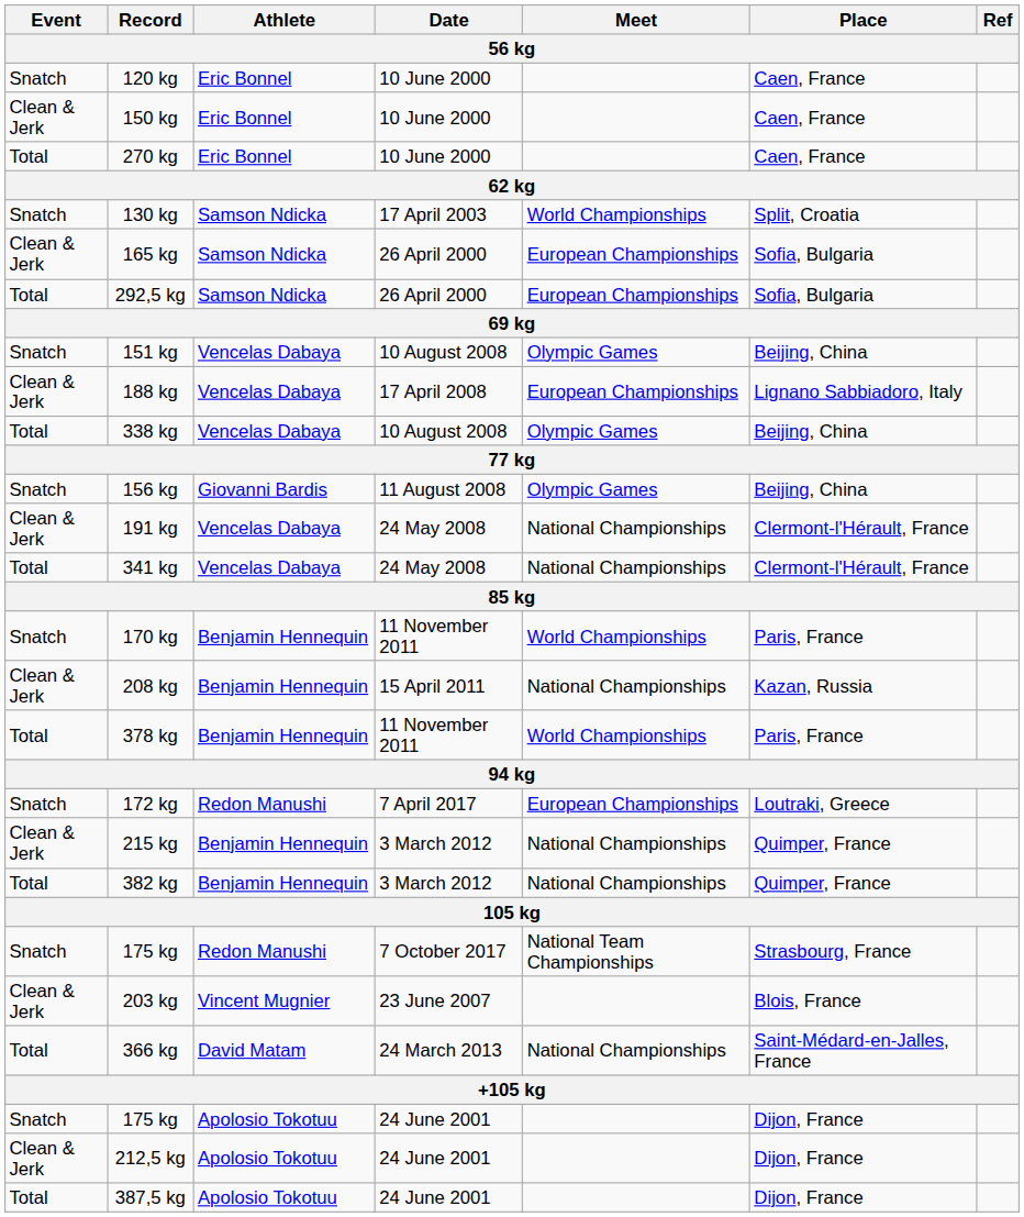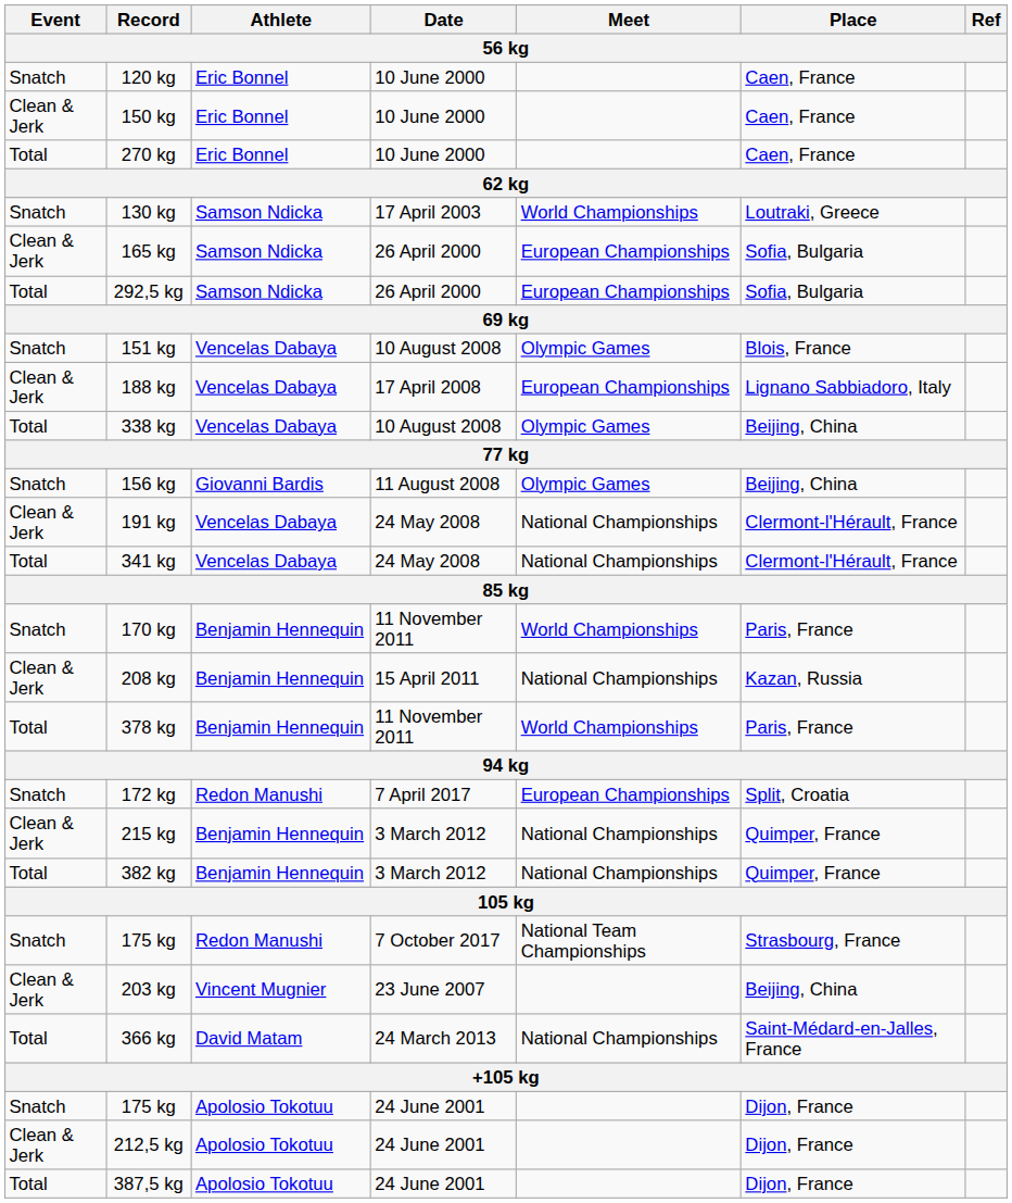 <table class="wikitable" style="font-size:95%; width: 95%;">
 <tr>
 <th width=9%>Event</th>
 <th width=6%>Record</th>
 <th width=16%>Athlete</th>
 <th width=13%>Date</th>
 <th width=20%>Meet</th>
 <th width=20%>Place</th>
 <th width=3%>Ref</th>
 </tr>
 <tr bgcolor="#DDDDDD">
 <th colspan="7">56 kg</th>
 </tr>
 <tr>
 <td>Snatch</td>
 <td align=center>120 kg</td>
 <td><a href='#'>Eric Bonnel</a></td>
 <td>10 June 2000</td>
 <td></td>
 <td><a href='#'>Caen</a>, France</td>
 <td></td>
 </tr>
 <tr>
 <td>Clean & Jerk</td>
 <td align=center>150 kg</td>
 <td><a href='#'>Eric Bonnel</a></td>
 <td>10 June 2000</td>
 <td></td>
 <td><a href='#'>Caen</a>, France</td>
 <td></td>
 </tr>
 <tr>
 <td>Total</td>
 <td align=center>270 kg</td>
 <td><a href='#'>Eric Bonnel</a></td>
 <td>10 June 2000</td>
 <td></td>
 <td><a href='#'>Caen</a>, France</td>
 <td></td>
 </tr>
 <tr bgcolor="#DDDDDD">
 <th colspan="7">62 kg</th>
 </tr>
 <tr>
 <td>Snatch</td>
 <td align=center>130 kg</td>
 <td><a href='#'>Samson Ndicka</a></td>
 <td>17 April 2003</td>
 <td><a href='#'>World Championships</a></td>
-<td><a href='#'>Split</a>, Croatia</td>
+<td><a href='#'>Loutraki</a>, Greece</td>
 <td></td>
 </tr>
 <tr>
 <td>Clean & Jerk</td>
 <td align=center>165 kg</td>
 <td><a href='#'>Samson Ndicka</a></td>
 <td>26 April 2000</td>
 <td><a href='#'>European Championships</a></td>
 <td><a href='#'>Sofia</a>, Bulgaria</td>
 <td></td>
 </tr>
 <tr>
 <td>Total</td>
 <td align=center>292,5 kg</td>
 <td><a href='#'>Samson Ndicka</a></td>
 <td>26 April 2000</td>
 <td><a href='#'>European Championships</a></td>
 <td><a href='#'>Sofia</a>, Bulgaria</td>
 <td></td>
 </tr>
 <tr bgcolor="#DDDDDD">
 <th colspan="7">69 kg</th>
 </tr>
 <tr>
 <td>Snatch</td>
 <td align=center>151 kg</td>
 <td><a href='#'>Vencelas Dabaya</a></td>
 <td>10 August 2008</td>
 <td><a href='#'>Olympic Games</a></td>
-<td><a href='#'>Beijing</a>, China</td>
+<td><a href='#'>Blois</a>, France</td>
 <td></td>
 </tr>
 <tr>
 <td>Clean & Jerk</td>
 <td align=center>188 kg</td>
 <td><a href='#'>Vencelas Dabaya</a></td>
 <td>17 April 2008</td>
 <td><a href='#'>European Championships</a></td>
 <td><a href='#'>Lignano Sabbiadoro</a>, Italy</td>
 <td></td>
 </tr>
 <tr>
 <td>Total</td>
 <td align=center>338 kg</td>
 <td><a href='#'>Vencelas Dabaya</a></td>
 <td>10 August 2008</td>
 <td><a href='#'>Olympic Games</a></td>
 <td><a href='#'>Beijing</a>, China</td>
 <td></td>
 </tr>
 <tr bgcolor="#DDDDDD">
 <th colspan="7">77 kg</th>
 </tr>
 <tr>
 <td>Snatch</td>
 <td align=center>156 kg</td>
 <td><a href='#'>Giovanni Bardis</a></td>
 <td>11 August 2008</td>
 <td><a href='#'>Olympic Games</a></td>
 <td><a href='#'>Beijing</a>, China</td>
 <td></td>
 </tr>
 <tr>
 <td>Clean & Jerk</td>
 <td align=center>191 kg</td>
 <td><a href='#'>Vencelas Dabaya</a></td>
 <td>24 May 2008</td>
 <td>National Championships</td>
 <td><a href='#'>Clermont-l'Hérault</a>, France</td>
 <td></td>
 </tr>
 <tr>
 <td>Total</td>
 <td align=center>341 kg</td>
 <td><a href='#'>Vencelas Dabaya</a></td>
 <td>24 May 2008</td>
 <td>National Championships</td>
 <td><a href='#'>Clermont-l'Hérault</a>, France</td>
 <td></td>
 </tr>
 <tr bgcolor="#DDDDDD">
 <th colspan="7">85 kg</th>
 </tr>
 <tr>
 <td>Snatch</td>
 <td align=center>170 kg</td>
 <td><a href='#'>Benjamin Hennequin</a></td>
 <td>11 November 2011</td>
 <td><a href='#'>World Championships</a></td>
 <td><a href='#'>Paris</a>, France</td>
 <td></td>
 </tr>
 <tr>
 <td>Clean & Jerk</td>
 <td align=center>208 kg</td>
 <td><a href='#'>Benjamin Hennequin</a></td>
 <td>15 April 2011</td>
 <td>National Championships</td>
 <td><a href='#'>Kazan</a>, Russia</td>
 <td></td>
 </tr>
 <tr>
 <td>Total</td>
 <td align=center>378 kg</td>
 <td><a href='#'>Benjamin Hennequin</a></td>
 <td>11 November 2011</td>
 <td><a href='#'>World Championships</a></td>
 <td><a href='#'>Paris</a>, France</td>
 <td></td>
 </tr>
 <tr bgcolor="#DDDDDD">
 <th colspan="7">94 kg</th>
 </tr>
 <tr>
 <td>Snatch</td>
 <td align=center>172 kg</td>
 <td><a href='#'>Redon Manushi</a></td>
 <td>7 April 2017</td>
 <td><a href='#'>European Championships</a></td>
-<td><a href='#'>Loutraki</a>, Greece</td>
+<td><a href='#'>Split</a>, Croatia</td>
 <td></td>
 </tr>
 <tr>
 <td>Clean & Jerk</td>
 <td align=center>215 kg</td>
 <td><a href='#'>Benjamin Hennequin</a></td>
 <td>3 March 2012</td>
 <td>National Championships</td>
 <td><a href='#'>Quimper</a>, France</td>
 <td></td>
 </tr>
 <tr>
 <td>Total</td>
 <td align=center>382 kg</td>
 <td><a href='#'>Benjamin Hennequin</a></td>
 <td>3 March 2012</td>
 <td>National Championships</td>
 <td><a href='#'>Quimper</a>, France</td>
 <td></td>
 </tr>
 <tr bgcolor="#DDDDDD">
 <th colspan="7">105 kg</th>
 </tr>
 <tr>
 <td>Snatch</td>
 <td align=center>175 kg</td>
 <td><a href='#'>Redon Manushi</a></td>
 <td>7 October 2017</td>
 <td>National Team Championships</td>
 <td><a href='#'>Strasbourg</a>, France</td>
 <td></td>
 </tr>
 <tr>
 <td>Clean & Jerk</td>
 <td align=center>203 kg</td>
 <td><a href='#'>Vincent Mugnier</a></td>
 <td>23 June 2007</td>
 <td></td>
-<td><a href='#'>Blois</a>, France</td>
+<td><a href='#'>Beijing</a>, China</td>
 <td></td>
 </tr>
 <tr>
 <td>Total</td>
 <td align=center>366 kg</td>
 <td><a href='#'>David Matam</a></td>
 <td>24 March 2013</td>
 <td>National Championships</td>
 <td><a href='#'>Saint-Médard-en-Jalles</a>, France</td>
 <td></td>
 </tr>
 <tr bgcolor="#DDDDDD">
 <th colspan="7">+105 kg</th>
 </tr>
 <tr>
 <td>Snatch</td>
 <td align=center>175 kg</td>
 <td><a href='#'>Apolosio Tokotuu</a></td>
 <td>24 June 2001</td>
 <td></td>
 <td><a href='#'>Dijon</a>, France</td>
 <td></td>
 </tr>
 <tr>
 <td>Clean & Jerk</td>
 <td align=center>212,5 kg</td>
 <td><a href='#'>Apolosio Tokotuu</a></td>
 <td>24 June 2001</td>
 <td></td>
 <td><a href='#'>Dijon</a>, France</td>
 <td></td>
 </tr>
 <tr>
 <td>Total</td>
 <td align=center>387,5 kg</td>
 <td><a href='#'>Apolosio Tokotuu</a></td>
 <td>24 June 2001</td>
 <td></td>
 <td><a href='#'>Dijon</a>, France</td>
 <td></td>
 </tr>
 </table>
